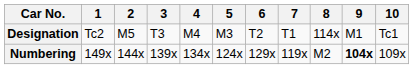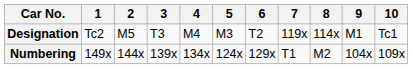 <table class="wikitable">
 <tr>
 <th>Car No.</th>
 <th>1</th>
 <th>2</th>
 <th>3</th>
 <th>4</th>
 <th>5</th>
 <th>6</th>
 <th>7</th>
 <th>8</th>
 <th>9</th>
 <th>10</th>
 </tr>
 <tr>
 <th>Designation</th>
 <td>Tc2</td>
 <td>M5</td>
 <td>T3</td>
 <td>M4</td>
 <td>M3</td>
 <td>T2</td>
-<td>T1</td>
+<td>119x</td>
 <td>114x</td>
 <td>M1</td>
 <td>Tc1</td>
 </tr>
 <tr>
 <th>Numbering</th>
 <td>149x</td>
 <td>144x</td>
 <td>139x</td>
 <td>134x</td>
 <td>124x</td>
 <td>129x</td>
-<td>119x</td>
+<td>T1</td>
 <td>M2</td>
-<td><strong>104x</strong></td>
+<td>104x</td>
 <td>109x</td>
 </tr>
 </table>
